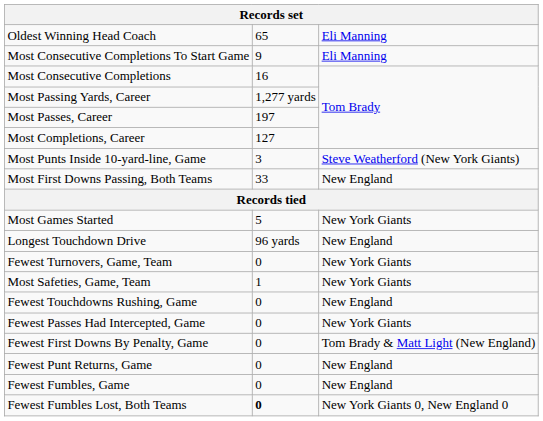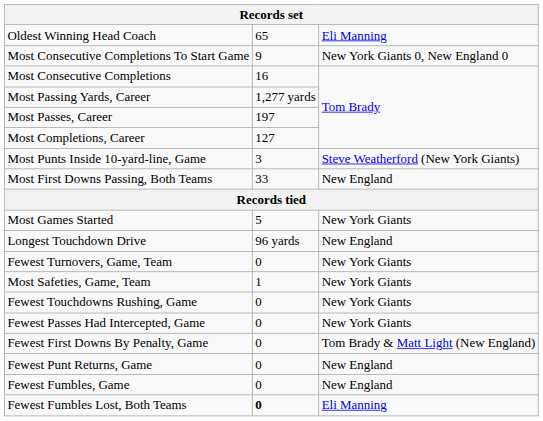 <table class="wikitable">
 <tr>
 <th colspan=3>Records set</th>
 </tr>
 <tr>
 <td>Oldest Winning Head Coach</td>
 <td>65</td>
 <td><a href='#'>Eli Manning</a></td>
 </tr>
 <tr>
 <td>Most Consecutive Completions To Start Game</td>
 <td>9</td>
-<td><a href='#'>Eli Manning</a></td>
+<td>New York Giants 0, New England 0</td>
 </tr>
 <tr>
 <td>Most Consecutive Completions</td>
 <td>16</td>
 <td rowspan=4><a href='#'>Tom Brady</a></td>
 </tr>
 <tr>
 <td>Most Passing Yards, Career</td>
 <td>1,277 yards</td>
 </tr>
 <tr>
 <td>Most Passes, Career</td>
 <td>197</td>
 </tr>
 <tr>
 <td>Most Completions, Career</td>
 <td>127</td>
 </tr>
 <tr>
 <td>Most Punts Inside 10-yard-line, Game</td>
 <td>3</td>
 <td><a href='#'>Steve Weatherford</a> (New York Giants)</td>
 </tr>
 <tr>
 <td>Most First Downs Passing, Both Teams</td>
 <td>33</td>
 <td>New England</td>
 </tr>
 <tr>
 <th colspan=3>Records tied</th>
 </tr>
 <tr>
 <td>Most Games Started</td>
 <td>5</td>
 <td>New York Giants</td>
 </tr>
 <tr>
 <td>Longest Touchdown Drive</td>
 <td>96 yards</td>
 <td>New England</td>
 </tr>
 <tr>
 <td>Fewest Turnovers, Game, Team</td>
 <td>0</td>
 <td>New York Giants</td>
 </tr>
 <tr>
 <td>Most Safeties, Game, Team</td>
 <td>1</td>
 <td>New York Giants</td>
 </tr>
 <tr>
 <td>Fewest Touchdowns Rushing, Game</td>
 <td>0</td>
-<td>New England</td>
+<td>New York Giants</td>
 </tr>
 <tr>
 <td>Fewest Passes Had Intercepted, Game</td>
 <td>0</td>
 <td>New York Giants</td>
 </tr>
 <tr>
 <td>Fewest First Downs By Penalty, Game</td>
 <td>0</td>
 <td>Tom Brady & <a href='#'>Matt Light</a> (New England)</td>
 </tr>
 <tr>
 <td>Fewest Punt Returns, Game</td>
 <td>0</td>
 <td>New England</td>
 </tr>
 <tr>
 <td>Fewest Fumbles, Game</td>
 <td>0</td>
 <td>New England</td>
 </tr>
 <tr>
 <td>Fewest Fumbles Lost, Both Teams</td>
 <td><strong>0</strong></td>
-<td>New York Giants 0, New England 0</td>
+<td><a href='#'>Eli Manning</a></td>
 </tr>
 </table>
